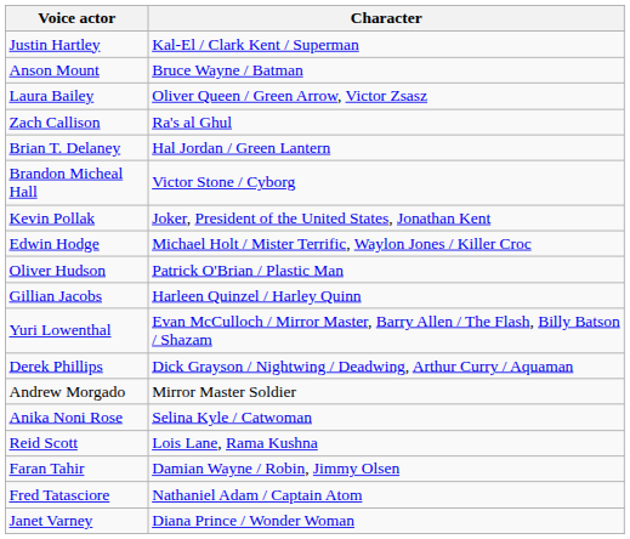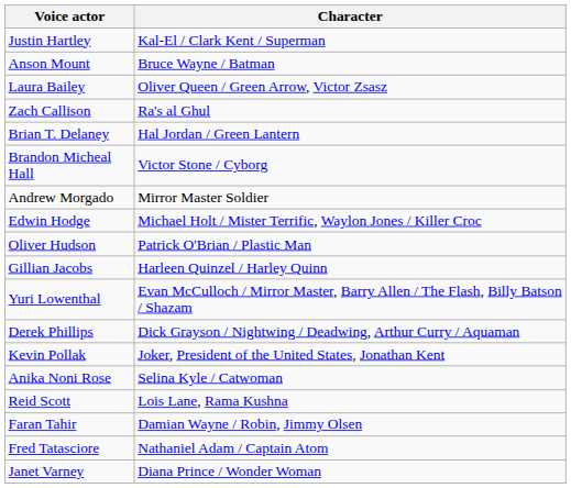 <table class="wikitable sortable">
 <tr>
 <th>Voice actor</th>
 <th>Character</th>
 </tr>
 <tr>
 <td><a href='#'>Justin Hartley</a></td>
 <td><a href='#'>Kal-El / Clark Kent / Superman</a></td>
 </tr>
 <tr>
 <td><a href='#'>Anson Mount</a></td>
 <td><a href='#'>Bruce Wayne / Batman</a></td>
 </tr>
 <tr>
 <td><a href='#'>Laura Bailey</a></td>
 <td><a href='#'>Oliver Queen / Green Arrow</a>, <a href='#'>Victor Zsasz</a></td>
 </tr>
 <tr>
 <td><a href='#'>Zach Callison</a></td>
 <td><a href='#'>Ra's al Ghul</a></td>
 </tr>
 <tr>
 <td><a href='#'>Brian T. Delaney</a></td>
 <td><a href='#'>Hal Jordan / Green Lantern</a></td>
 </tr>
 <tr>
 <td><a href='#'>Brandon Micheal Hall</a></td>
 <td><a href='#'>Victor Stone / Cyborg</a></td>
 </tr>
 <tr>
-<td><a href='#'>Kevin Pollak</a></td>
-<td><a href='#'>Joker</a>, <a href='#'>President of the United States</a>, <a href='#'>Jonathan Kent</a></td>
+<td>Andrew Morgado</td>
+<td>Mirror Master Soldier</td>
 </tr>
 <tr>
 <td><a href='#'>Edwin Hodge</a></td>
 <td><a href='#'>Michael Holt / Mister Terrific</a>, <a href='#'>Waylon Jones / Killer Croc</a></td>
 </tr>
 <tr>
 <td><a href='#'>Oliver Hudson</a></td>
 <td><a href='#'>Patrick O'Brian / Plastic Man</a></td>
 </tr>
 <tr>
 <td><a href='#'>Gillian Jacobs</a></td>
 <td><a href='#'>Harleen Quinzel / Harley Quinn</a></td>
 </tr>
 <tr>
 <td><a href='#'>Yuri Lowenthal</a></td>
 <td><a href='#'>Evan McCulloch / Mirror Master</a>, <a href='#'>Barry Allen / The Flash</a>, <a href='#'>Billy Batson / Shazam</a></td>
 </tr>
 <tr>
 <td><a href='#'>Derek Phillips</a></td>
 <td><a href='#'>Dick Grayson / Nightwing / Deadwing</a>, <a href='#'>Arthur Curry / Aquaman</a></td>
 </tr>
 <tr>
-<td>Andrew Morgado</td>
-<td>Mirror Master Soldier</td>
+<td><a href='#'>Kevin Pollak</a></td>
+<td><a href='#'>Joker</a>, <a href='#'>President of the United States</a>, <a href='#'>Jonathan Kent</a></td>
 </tr>
 <tr>
 <td><a href='#'>Anika Noni Rose</a></td>
 <td><a href='#'>Selina Kyle / Catwoman</a></td>
 </tr>
 <tr>
 <td><a href='#'>Reid Scott</a></td>
 <td><a href='#'>Lois Lane</a>, <a href='#'>Rama Kushna</a></td>
 </tr>
 <tr>
 <td><a href='#'>Faran Tahir</a></td>
 <td><a href='#'>Damian Wayne / Robin</a>, <a href='#'>Jimmy Olsen</a></td>
 </tr>
 <tr>
 <td><a href='#'>Fred Tatasciore</a></td>
 <td><a href='#'>Nathaniel Adam / Captain Atom</a></td>
 </tr>
 <tr>
 <td><a href='#'>Janet Varney</a></td>
 <td><a href='#'>Diana Prince / Wonder Woman</a></td>
 </tr>
 </table>
